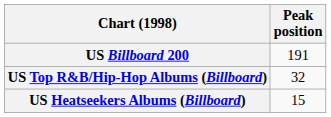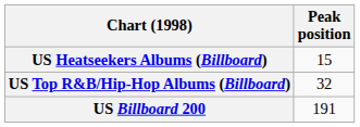 <table class="wikitable sortable plainrowheaders" style="text-align:center">
 <tr>
 <th scope="col">Chart (1998)</th>
 <th scope="col">Peak<br> position</th>
 </tr>
 <tr>
-<th scope="row">US <a href='#'><em>Billboard</em> 200</a></th>
-<td>191</td>
+<th scope="row">US <a href='#'>Heatseekers Albums</a> (<em><a href='#'>Billboard</a></em>)</th>
+<td>15</td>
 </tr>
 <tr>
 <th scope="row">US <a href='#'>Top R&B/Hip-Hop Albums</a> (<em><a href='#'>Billboard</a></em>)</th>
 <td>32</td>
 </tr>
 <tr>
-<th scope="row">US <a href='#'>Heatseekers Albums</a> (<em><a href='#'>Billboard</a></em>)</th>
-<td>15</td>
+<th scope="row">US <a href='#'><em>Billboard</em> 200</a></th>
+<td>191</td>
 </tr>
 </table>
